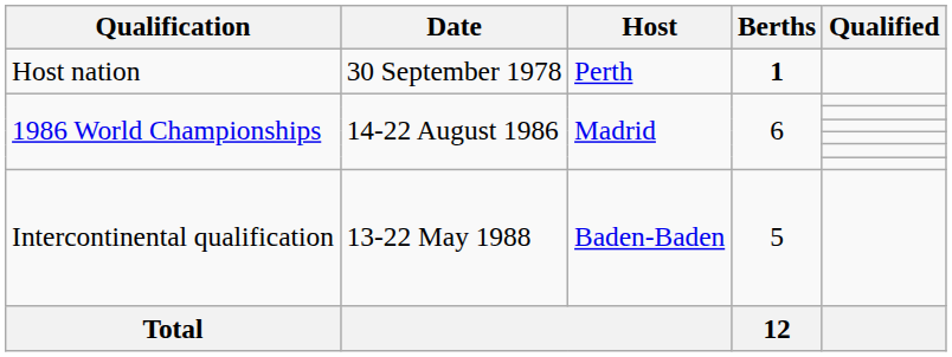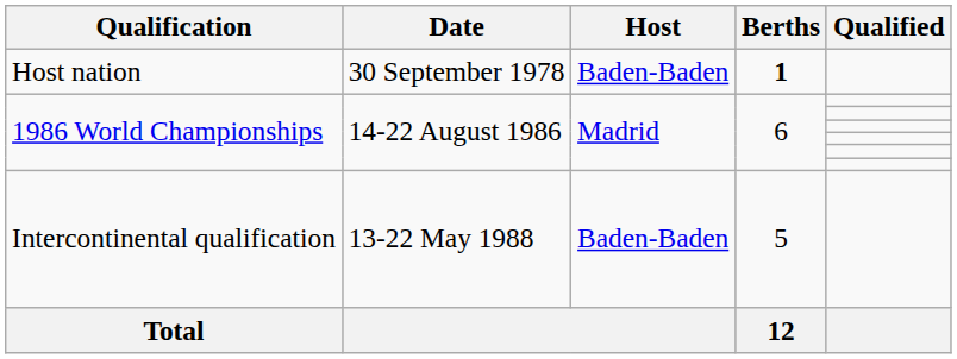 <table class="wikitable">
 <tr>
 <th>Qualification</th>
 <th>Date</th>
 <th>Host</th>
 <th>Berths</th>
 <th>Qualified</th>
 </tr>
 <tr>
 <td>Host nation</td>
 <td>30 September 1978</td>
-<td> <a href='#'>Perth</a></td>
+<td> <a href='#'>Baden-Baden</a></td>
 <td align="center"><strong>1</strong></td>
 <td></td>
 </tr>
 <tr>
 <td rowspan="6"><a href='#'>1986 World Championships</a></td>
 <td rowspan="6">14-22 August 1986</td>
 <td rowspan="6"> <a href='#'>Madrid</a></td>
 <td rowspan="6" align="center">6</td>
 <td></td>
 </tr>
 <tr>
 <td></td>
 </tr>
 <tr>
 <td></td>
 </tr>
 <tr>
 <td></td>
 </tr>
 <tr>
 <td></td>
 </tr>
 <tr>
 <td></td>
 </tr>
 <tr>
 <td>Intercontinental qualification</td>
 <td>13-22 May 1988</td>
 <td> <a href='#'>Baden-Baden</a></td>
 <td align="center">5</td>
 <td><br><br><br><br></td>
 </tr>
 <tr>
 <th>Total</th>
 <th colspan="2"></th>
 <th>12</th>
 <th></th>
 </tr>
 </table>
